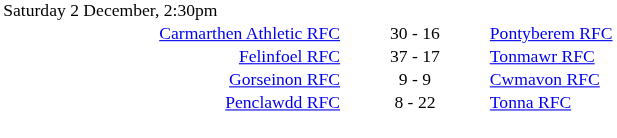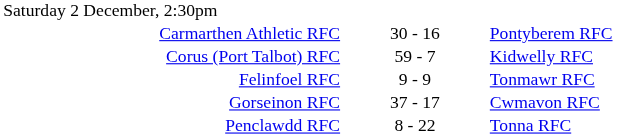 <table style="width:70%;" cellspacing="1">
 <tr>
 <th width=35%></th>
 <th width=15%></th>
 <th></th>
 </tr>
 <tr>
 <td>Saturday 2 December, 2:30pm</td>
 </tr>
 <tr>
 <td align=right><a href='#'>Carmarthen Athletic RFC</a></td>
 <td align=center>30 - 16</td>
 <td><a href='#'>Pontyberem RFC</a></td>
 </tr>
 <tr>
+<td align=right><a href='#'>Corus (Port Talbot) RFC</a></td>
+<td align=center>59 - 7</td>
+<td><a href='#'>Kidwelly RFC</a></td>
+</tr>
+<tr>
 <td align=right><a href='#'>Felinfoel RFC</a></td>
-<td align=center>37 - 17</td>
+<td align=center>9 - 9</td>
 <td><a href='#'>Tonmawr RFC</a></td>
 </tr>
 <tr>
 <td align=right><a href='#'>Gorseinon RFC</a></td>
-<td align=center>9 - 9</td>
+<td align=center>37 - 17</td>
 <td><a href='#'>Cwmavon RFC</a></td>
 </tr>
 <tr>
 <td align=right><a href='#'>Penclawdd RFC</a></td>
 <td align=center>8 - 22</td>
 <td><a href='#'>Tonna RFC</a></td>
 </tr>
 </table>
